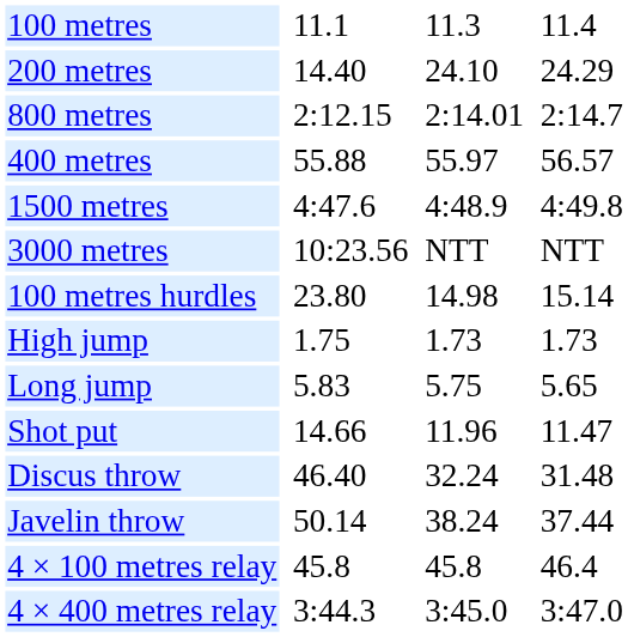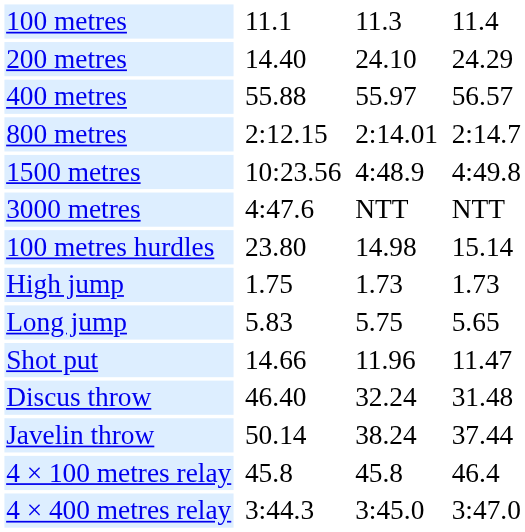 <table>
 <tr>
 <td bgcolor = DDEEFF><a href='#'>100 metres</a></td>
 <td></td>
 <td>11.1</td>
 <td></td>
 <td>11.3</td>
 <td></td>
 <td>11.4</td>
 </tr>
 <tr>
 <td bgcolor = DDEEFF><a href='#'>200 metres</a></td>
 <td></td>
 <td>14.40</td>
 <td></td>
 <td>24.10</td>
 <td></td>
 <td>24.29</td>
 </tr>
 <tr>
+<td bgcolor = DDEEFF><a href='#'>400 metres</a></td>
+<td></td>
+<td>55.88</td>
+<td></td>
+<td>55.97</td>
+<td></td>
+<td>56.57</td>
+</tr>
+<tr>
 <td bgcolor = DDEEFF><a href='#'>800 metres</a></td>
 <td></td>
 <td>2:12.15</td>
 <td></td>
 <td>2:14.01</td>
 <td></td>
 <td>2:14.7</td>
 </tr>
 <tr>
-<td bgcolor = DDEEFF><a href='#'>400 metres</a></td>
-<td></td>
-<td>55.88</td>
-<td></td>
-<td>55.97</td>
-<td></td>
-<td>56.57</td>
-</tr>
-<tr>
 <td bgcolor = DDEEFF><a href='#'>1500 metres</a></td>
 <td></td>
-<td>4:47.6</td>
+<td>10:23.56</td>
 <td></td>
 <td>4:48.9</td>
 <td></td>
 <td>4:49.8</td>
 </tr>
 <tr>
 <td bgcolor = DDEEFF><a href='#'>3000 metres</a></td>
 <td></td>
-<td>10:23.56</td>
+<td>4:47.6</td>
 <td></td>
 <td>NTT</td>
 <td></td>
 <td>NTT</td>
 </tr>
 <tr>
 <td bgcolor = DDEEFF><a href='#'>100 metres hurdles</a></td>
 <td></td>
 <td>23.80</td>
 <td></td>
 <td>14.98</td>
 <td></td>
 <td>15.14</td>
 </tr>
 <tr>
 <td bgcolor = DDEEFF><a href='#'>High jump</a></td>
 <td></td>
 <td>1.75</td>
 <td></td>
 <td>1.73</td>
 <td></td>
 <td>1.73</td>
 </tr>
 <tr>
 <td bgcolor = DDEEFF><a href='#'>Long jump</a></td>
 <td></td>
 <td>5.83</td>
 <td></td>
 <td>5.75</td>
 <td></td>
 <td>5.65</td>
 </tr>
 <tr>
 <td bgcolor = DDEEFF><a href='#'>Shot put</a></td>
 <td></td>
 <td>14.66</td>
 <td></td>
 <td>11.96</td>
 <td></td>
 <td>11.47</td>
 </tr>
 <tr>
 <td bgcolor = DDEEFF><a href='#'>Discus throw</a></td>
 <td></td>
 <td>46.40</td>
 <td></td>
 <td>32.24</td>
 <td></td>
 <td>31.48</td>
 </tr>
 <tr>
 <td bgcolor = DDEEFF><a href='#'>Javelin throw</a></td>
 <td></td>
 <td>50.14</td>
 <td></td>
 <td>38.24</td>
 <td></td>
 <td>37.44</td>
 </tr>
 <tr>
 <td bgcolor = DDEEFF><a href='#'>4 × 100 metres relay</a></td>
 <td></td>
 <td>45.8</td>
 <td></td>
 <td>45.8</td>
 <td></td>
 <td>46.4</td>
 </tr>
 <tr>
 <td bgcolor = DDEEFF><a href='#'>4 × 400 metres relay</a></td>
 <td></td>
 <td>3:44.3</td>
 <td></td>
 <td>3:45.0</td>
 <td></td>
 <td>3:47.0</td>
 </tr>
 </table>
